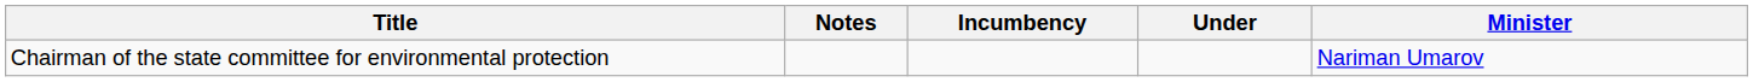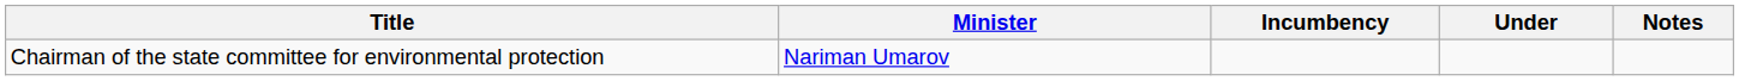 <table class="wikitable" style="width:100%;">
 <tr>
 <th>Title</th>
-<th style="width:7%;">Notes</th>
+<th style="width:25%;"><a href='#'>Minister</a></th>
 <th style="width:160px;">Incumbency</th>
 <th style="width:10%;">Under</th>
-<th style="width:25%;"><a href='#'>Minister</a></th>
+<th style="width:7%;">Notes</th>
 </tr>
 <tr>
 <td>Chairman of the state committee for environmental protection</td>
+<td><a href='#'>Nariman Umarov</a></td>
 <td></td>
 <td></td>
 <td></td>
-<td><a href='#'>Nariman Umarov</a></td>
 </tr>
 </table>
